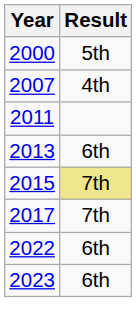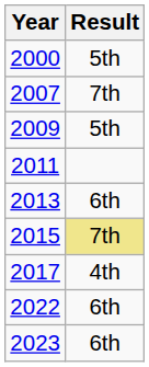 <table class="wikitable" style="text-align:center">
 <tr>
 <th>Year</th>
 <th>Result</th>
 </tr>
 <tr>
 <td><a href='#'>2000</a></td>
 <td>5th</td>
 </tr>
 <tr>
 <td><a href='#'>2007</a></td>
-<td>4th</td>
+<td>7th</td>
+</tr>
+<tr>
+<td><a href='#'>2009</a></td>
+<td>5th</td>
 </tr>
 <tr>
 <td><a href='#'>2011</a></td>
 <td></td>
 </tr>
 <tr>
 <td><a href='#'>2013</a></td>
 <td>6th</td>
 </tr>
 <tr>
 <td><a href='#'>2015</a></td>
 <td style="background: khaki;">7th</td>
 </tr>
 <tr>
 <td><a href='#'>2017</a></td>
-<td>7th</td>
+<td>4th</td>
 </tr>
 <tr>
 <td><a href='#'>2022</a></td>
 <td>6th</td>
 </tr>
 <tr>
 <td><a href='#'>2023</a></td>
 <td>6th</td>
 </tr>
 </table>
